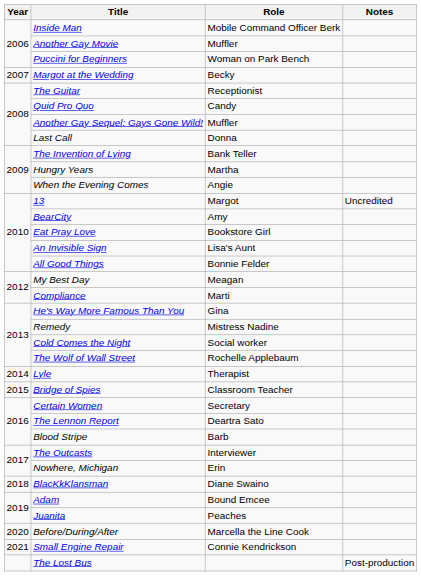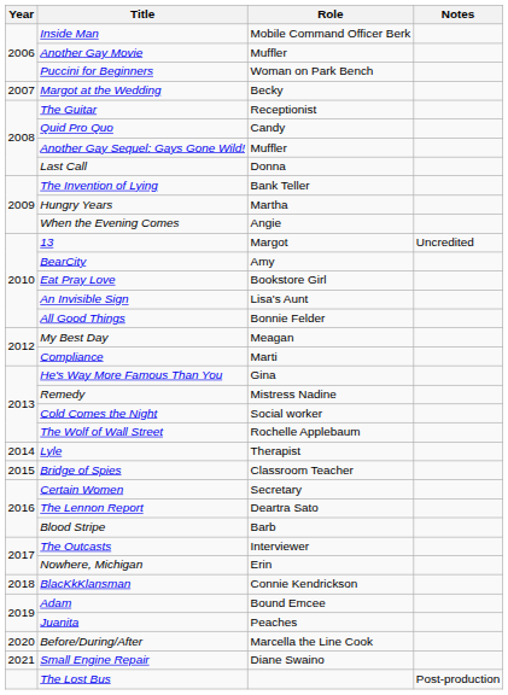 <table class="wikitable sortable">
 <tr>
 <th>Year</th>
 <th>Title</th>
 <th>Role</th>
 <th class="unsortable">Notes</th>
 </tr>
 <tr>
 <td rowspan="3">2006</td>
 <td><em><a href='#'>Inside Man</a></em></td>
 <td>Mobile Command Officer Berk</td>
 <td></td>
 </tr>
 <tr>
 <td><em><a href='#'>Another Gay Movie</a></em></td>
 <td>Muffler</td>
 <td></td>
 </tr>
 <tr>
 <td><em><a href='#'>Puccini for Beginners</a></em></td>
 <td>Woman on Park Bench</td>
 <td></td>
 </tr>
 <tr>
 <td>2007</td>
 <td><em><a href='#'>Margot at the Wedding</a></em></td>
 <td>Becky</td>
 <td></td>
 </tr>
 <tr>
 <td rowspan="4">2008</td>
 <td><a href='#'><em>The Guitar</em></a></td>
 <td>Receptionist</td>
 <td></td>
 </tr>
 <tr>
 <td><a href='#'><em>Quid Pro Quo</em></a></td>
 <td>Candy</td>
 <td></td>
 </tr>
 <tr>
 <td><em><a href='#'>Another Gay Sequel: Gays Gone Wild!</a></em></td>
 <td>Muffler</td>
 <td></td>
 </tr>
 <tr>
 <td><em>Last Call</em></td>
 <td>Donna</td>
 <td></td>
 </tr>
 <tr>
 <td rowspan="3">2009</td>
 <td><em><a href='#'>The Invention of Lying</a></em></td>
 <td>Bank Teller</td>
 <td></td>
 </tr>
 <tr>
 <td><em>Hungry Years</em></td>
 <td>Martha</td>
 <td></td>
 </tr>
 <tr>
 <td><em>When the Evening Comes</em></td>
 <td>Angie</td>
 <td></td>
 </tr>
 <tr>
 <td rowspan="5">2010</td>
 <td><a href='#'><em>13</em></a></td>
 <td>Margot</td>
 <td>Uncredited</td>
 </tr>
 <tr>
 <td><em><a href='#'>BearCity</a></em></td>
 <td>Amy</td>
 <td></td>
 </tr>
 <tr>
 <td><em><a href='#'>Eat Pray Love</a></em></td>
 <td>Bookstore Girl</td>
 <td></td>
 </tr>
 <tr>
 <td><em><a href='#'>An Invisible Sign</a></em></td>
 <td>Lisa's Aunt</td>
 <td></td>
 </tr>
 <tr>
 <td><a href='#'><em>All Good Things</em></a></td>
 <td>Bonnie Felder</td>
 <td></td>
 </tr>
 <tr>
 <td rowspan="2">2012</td>
 <td><em>My Best Day</em></td>
 <td>Meagan</td>
 <td></td>
 </tr>
 <tr>
 <td><a href='#'><em>Compliance</em></a></td>
 <td>Marti</td>
 <td></td>
 </tr>
 <tr>
 <td rowspan="4">2013</td>
 <td><em><a href='#'>He's Way More Famous Than You</a></em></td>
 <td>Gina</td>
 <td></td>
 </tr>
 <tr>
 <td><em>Remedy</em></td>
 <td>Mistress Nadine</td>
 <td></td>
 </tr>
 <tr>
 <td><em><a href='#'>Cold Comes the Night</a></em></td>
 <td>Social worker</td>
 <td></td>
 </tr>
 <tr>
 <td><a href='#'><em>The Wolf of Wall Street</em></a></td>
 <td>Rochelle Applebaum</td>
 <td></td>
 </tr>
 <tr>
 <td>2014</td>
 <td><a href='#'><em>Lyle</em></a></td>
 <td>Therapist</td>
 <td></td>
 </tr>
 <tr>
 <td>2015</td>
 <td><a href='#'><em>Bridge of Spies</em></a></td>
 <td>Classroom Teacher</td>
 <td></td>
 </tr>
 <tr>
 <td rowspan="3">2016</td>
 <td><a href='#'><em>Certain Women</em></a></td>
 <td>Secretary</td>
 <td></td>
 </tr>
 <tr>
 <td><em><a href='#'>The Lennon Report</a></em></td>
 <td>Deartra Sato</td>
 <td></td>
 </tr>
 <tr>
 <td><em>Blood Stripe</em></td>
 <td>Barb</td>
 <td></td>
 </tr>
 <tr>
 <td rowspan="2">2017</td>
 <td><a href='#'><em>The Outcasts</em></a></td>
 <td>Interviewer</td>
 <td></td>
 </tr>
 <tr>
 <td><em>Nowhere, Michigan</em></td>
 <td>Erin</td>
 <td></td>
 </tr>
 <tr>
 <td>2018</td>
 <td><em><a href='#'>BlacKkKlansman</a></em></td>
-<td>Diane Swaino</td>
+<td>Connie Kendrickson</td>
 <td></td>
 </tr>
 <tr>
 <td rowspan="2">2019</td>
 <td><a href='#'><em>Adam</em></a></td>
 <td>Bound Emcee</td>
 <td></td>
 </tr>
 <tr>
 <td><a href='#'><em>Juanita</em></a></td>
 <td>Peaches</td>
 <td></td>
 </tr>
 <tr>
 <td>2020</td>
 <td><em>Before/During/After</em></td>
 <td>Marcella the Line Cook</td>
 <td></td>
 </tr>
 <tr>
 <td>2021</td>
 <td><em><a href='#'>Small Engine Repair</a></em></td>
-<td>Connie Kendrickson</td>
+<td>Diane Swaino</td>
 <td></td>
 </tr>
 <tr>
 <td></td>
 <td><em><a href='#'>The Lost Bus</a></em></td>
 <td></td>
 <td>Post-production</td>
 </tr>
 </table>
